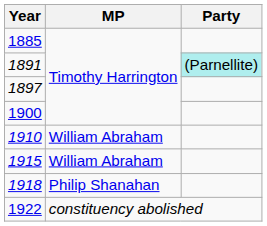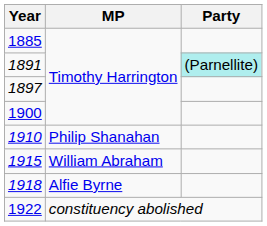 <table class="wikitable">
 <tr>
 <th>Year</th>
 <th>MP</th>
 <th colspan="2">Party</th>
 </tr>
 <tr>
 <td><a href='#'>1885</a></td>
 <td rowspan="4"><a href='#'>Timothy Harrington</a></td>
 <td></td>
 </tr>
 <tr>
 <td><em>1891</em></td>
 <td style="background: paleturquoise;"> (Parnellite)</td>
 </tr>
 <tr>
 <td><em>1897</em></td>
 <td></td>
 </tr>
 <tr>
 <td><a href='#'>1900</a></td>
 <td></td>
 </tr>
 <tr>
 <td><em><a href='#'>1910</a></em></td>
-<td><a href='#'>William Abraham</a></td>
+<td><a href='#'>Philip Shanahan</a></td>
 <td></td>
 </tr>
 <tr>
 <td><em><a href='#'>1915</a></em></td>
 <td><a href='#'>William Abraham</a></td>
 <td></td>
 </tr>
 <tr>
 <td><em><a href='#'>1918</a></em></td>
-<td><a href='#'>Philip Shanahan</a></td>
+<td><a href='#'>Alfie Byrne</a></td>
 <td></td>
 </tr>
 <tr>
 <td><a href='#'>1922</a></td>
 <td colspan="3"><em>constituency abolished</em></td>
 </tr>
 </table>
